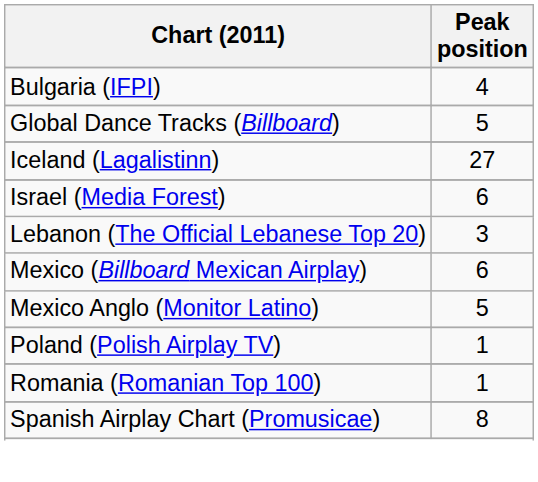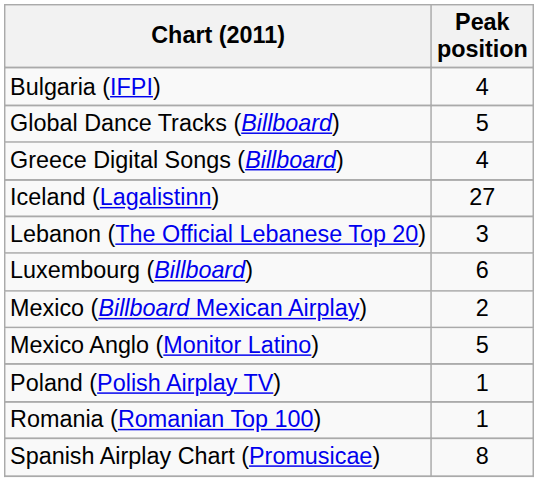 <table class="wikitable sortable">
 <tr>
 <th scope="col">Chart (2011)</th>
 <th scope="col">Peak<br>position</th>
 </tr>
 <tr>
 </tr>
 <tr>
 </tr>
 <tr>
 </tr>
 <tr>
 </tr>
 <tr>
 <td>Bulgaria (<a href='#'>IFPI</a>)</td>
 <td style="text-align:center;">4</td>
 </tr>
 <tr>
 </tr>
 <tr>
 </tr>
 <tr>
 </tr>
 <tr>
 </tr>
 <tr>
 </tr>
 <tr>
 </tr>
 <tr>
 </tr>
 <tr>
 <td>Global Dance Tracks (<em><a href='#'>Billboard</a></em>)</td>
 <td style="text-align:center;">5</td>
 </tr>
 <tr>
+<td>Greece Digital Songs (<em><a href='#'>Billboard</a></em>)</td>
+<td style="text-align:center;">4</td>
+</tr>
+<tr>
 </tr>
 <tr>
 </tr>
 <tr>
 <td>Iceland (<a href='#'>Lagalistinn</a>)</td>
 <td style="text-align:center;">27</td>
 </tr>
 <tr>
 </tr>
 <tr>
-<td>Israel (<a href='#'>Media Forest</a>)</td>
-<td style="text-align:center;">6</td>
-</tr>
-<tr>
 <td>Lebanon (<a href='#'>The Official Lebanese Top 20</a>)</td>
 <td style="text-align:center;">3</td>
 </tr>
 <tr>
+<td>Luxembourg (<em><a href='#'>Billboard</a></em>)</td>
+<td style="text-align:center;">6</td>
+</tr>
+<tr>
 <td>Mexico (<a href='#'><em>Billboard</em> Mexican Airplay</a>)</td>
-<td style="text-align:center;">6</td>
+<td style="text-align:center;">2</td>
 </tr>
 <tr>
 <td>Mexico Anglo (<a href='#'>Monitor Latino</a>)</td>
 <td style="text-align:center;">5</td>
 </tr>
 <tr>
 </tr>
 <tr>
 </tr>
 <tr>
 </tr>
 <tr>
 </tr>
 <tr>
 <td>Poland (<a href='#'>Polish Airplay TV</a>)</td>
 <td style="text-align:center;">1</td>
 </tr>
 <tr>
 </tr>
 <tr>
 <td>Romania (<a href='#'>Romanian Top 100</a>)</td>
 <td style="text-align:center;">1</td>
 </tr>
 <tr>
 </tr>
 <tr>
 </tr>
 <tr>
 </tr>
 <tr>
 </tr>
 <tr>
 </tr>
 <tr>
 <td>Spanish Airplay Chart (<a href='#'>Promusicae</a>)</td>
 <td style="text-align:center;">8</td>
 </tr>
 <tr>
 </tr>
 <tr>
 </tr>
 <tr>
 </tr>
 <tr>
 </tr>
 <tr>
 </tr>
 <tr>
 </tr>
 <tr>
 </tr>
 <tr>
 </tr>
 <tr |->
 </tr>
 <tr>
 </tr>
 <tr>
 </tr>
 </table>
